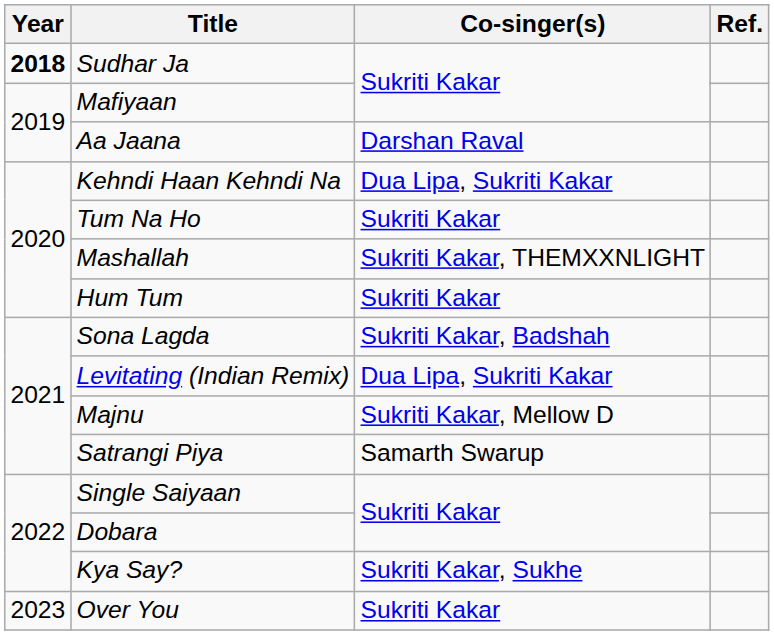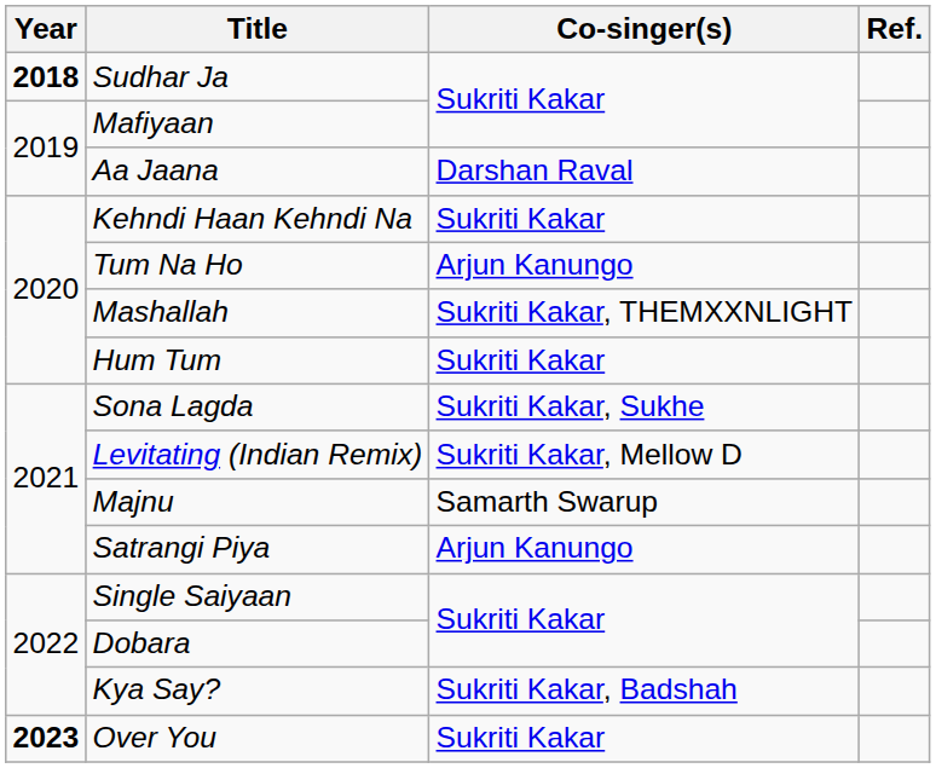 <table class='wikitable'>
 <tr>
 <th>Year</th>
 <th>Title</th>
 <th>Co-singer(s)</th>
 <th>Ref.</th>
 </tr>
 <tr>
 <td><strong>2018</strong></td>
 <td><em>Sudhar Ja</em></td>
 <td rowspan="2"><a href='#'>Sukriti Kakar</a></td>
 <td></td>
 </tr>
 <tr>
 <td rowspan="2">2019</td>
 <td><em>Mafiyaan</em></td>
 <td></td>
 </tr>
 <tr>
 <td><em>Aa Jaana</em></td>
 <td><a href='#'>Darshan Raval</a></td>
 <td></td>
 </tr>
 <tr>
 <td rowspan="4">2020</td>
 <td><em>Kehndi Haan Kehndi Na</em></td>
-<td><a href='#'>Dua Lipa</a>, <a href='#'>Sukriti Kakar</a></td>
+<td><a href='#'>Sukriti Kakar</a></td>
 <td></td>
 </tr>
 <tr>
 <td><em>Tum Na Ho</em></td>
-<td><a href='#'>Sukriti Kakar</a></td>
+<td><a href='#'>Arjun Kanungo</a></td>
 <td></td>
 </tr>
 <tr>
 <td><em>Mashallah</em></td>
 <td><a href='#'>Sukriti Kakar</a>, THEMXXNLIGHT</td>
 <td></td>
 </tr>
 <tr>
 <td><em>Hum Tum</em></td>
 <td><a href='#'>Sukriti Kakar</a></td>
 <td></td>
 </tr>
 <tr>
 <td rowspan="4">2021</td>
 <td><em>Sona Lagda</em></td>
-<td><a href='#'>Sukriti Kakar</a>, <a href='#'>Badshah</a></td>
+<td><a href='#'>Sukriti Kakar</a>, <a href='#'>Sukhe</a></td>
 <td></td>
 </tr>
 <tr>
 <td><em><a href='#'>Levitating</a> (Indian Remix)</em></td>
-<td><a href='#'>Dua Lipa</a>, <a href='#'>Sukriti Kakar</a></td>
+<td><a href='#'>Sukriti Kakar</a>, Mellow D</td>
 <td></td>
 </tr>
 <tr>
 <td><em>Majnu</em></td>
-<td><a href='#'>Sukriti Kakar</a>, Mellow D</td>
+<td>Samarth Swarup</td>
 <td></td>
 </tr>
 <tr>
 <td><em>Satrangi Piya</em></td>
-<td>Samarth Swarup</td>
+<td><a href='#'>Arjun Kanungo</a></td>
 <td></td>
 </tr>
 <tr>
 <td rowspan="3">2022</td>
 <td><em>Single Saiyaan</em></td>
 <td rowspan="2"><a href='#'>Sukriti Kakar</a></td>
 <td></td>
 </tr>
 <tr>
 <td><em>Dobara</em></td>
 <td></td>
 </tr>
 <tr>
 <td><em>Kya Say?</em></td>
-<td><a href='#'>Sukriti Kakar</a>, <a href='#'>Sukhe</a></td>
+<td><a href='#'>Sukriti Kakar</a>, <a href='#'>Badshah</a></td>
 <td></td>
 </tr>
 <tr>
-<td>2023</td>
+<td><strong>2023</strong></td>
 <td><em>Over You</em></td>
 <td><a href='#'>Sukriti Kakar</a></td>
 <td></td>
 </tr>
 </table>
